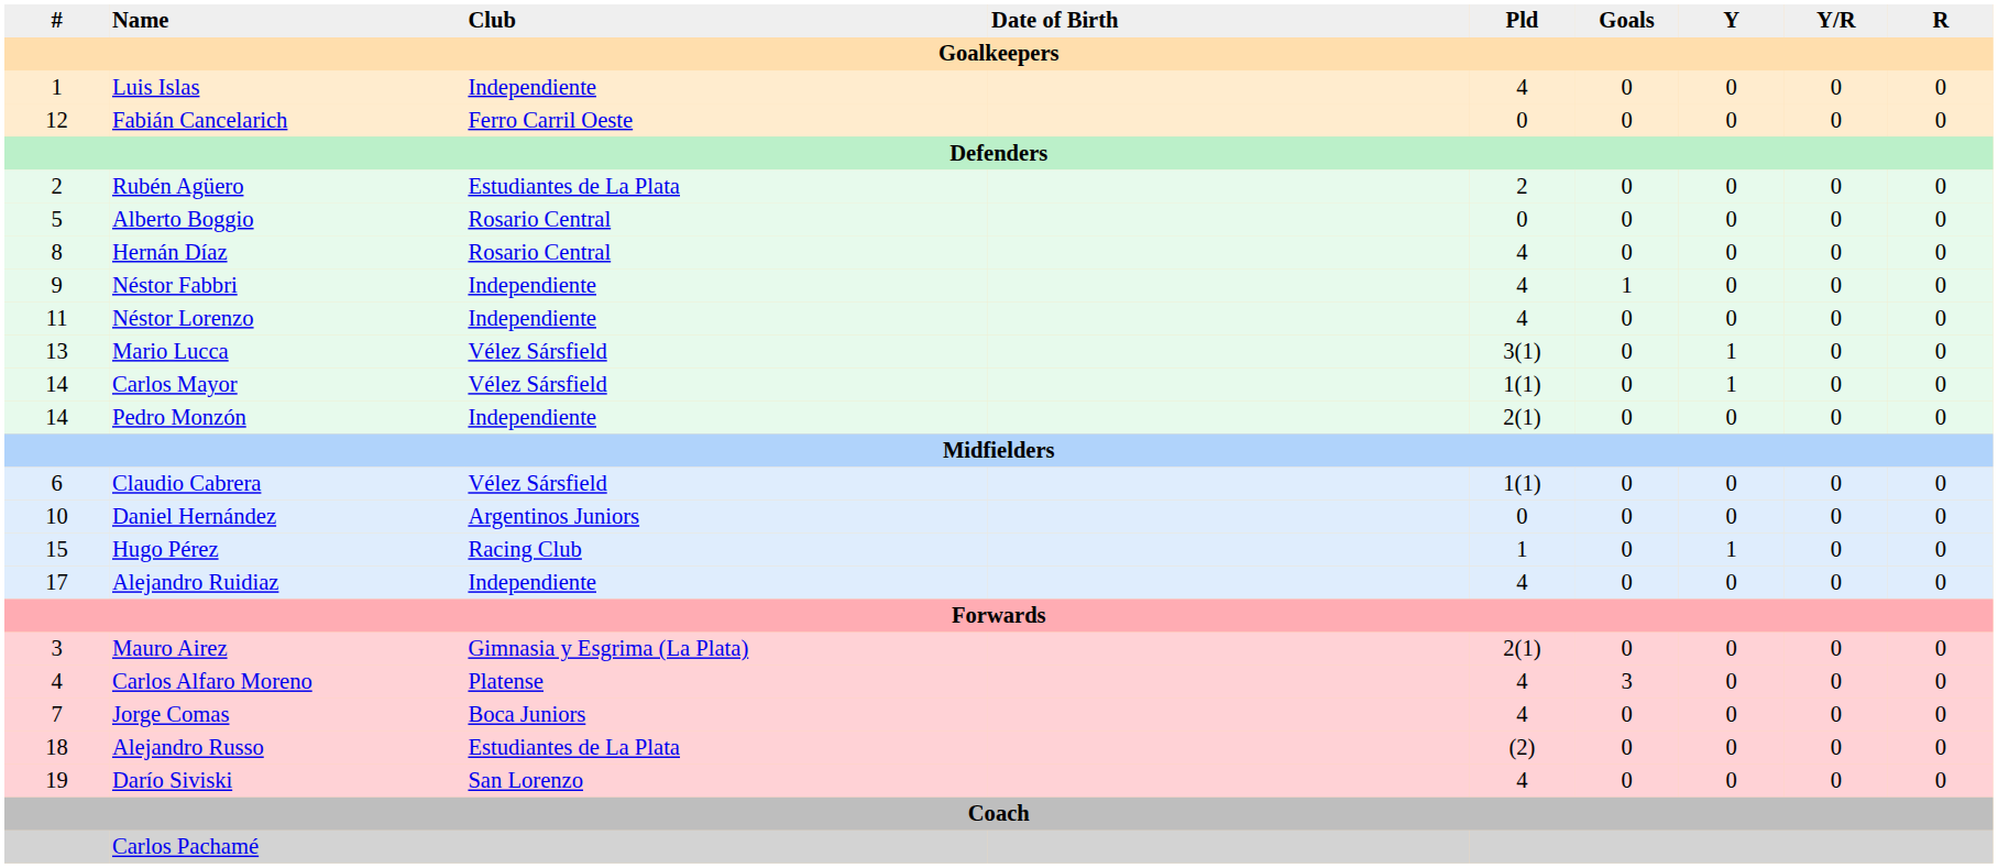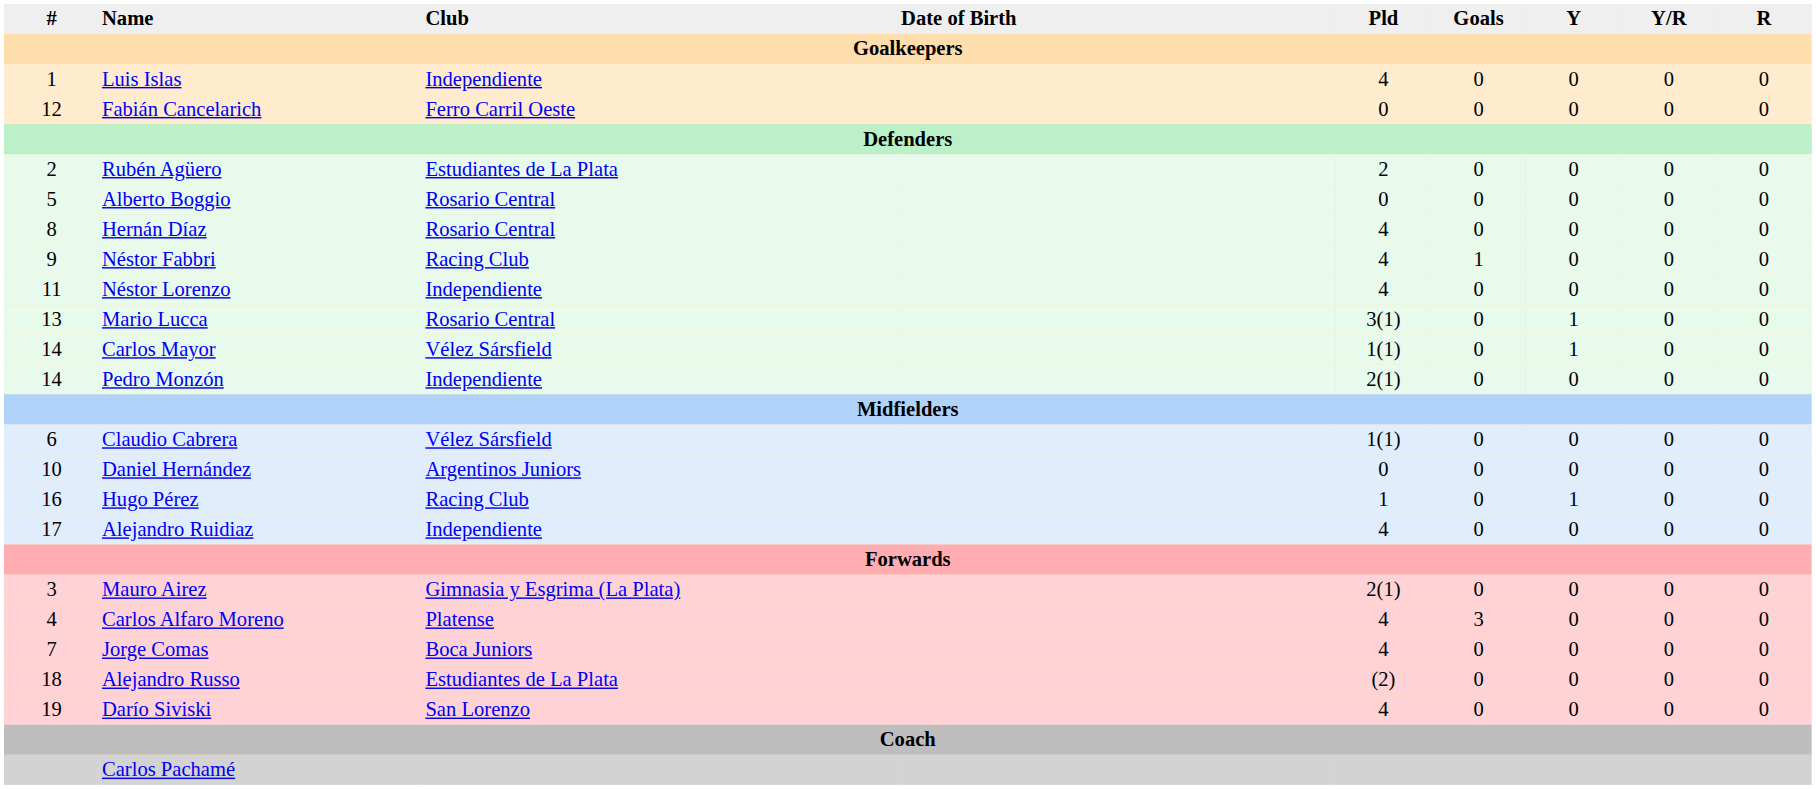 <table border="0" cellpadding="2" cellspacing="0" style="background:#ffdead; text-align:center; font-size:90%; width:100%">
 <tr bgcolor=#efefef>
 <th width=5%>#</th>
 <th width=17% align=left>Name</th>
 <th width=25% align=left>Club</th>
 <th width=23% align=left>Date of Birth</th>
 <th width=5%>Pld</th>
 <th width=5%>Goals</th>
 <th width=5%>Y<br></th>
 <th width=5%>Y/R<br></th>
 <th width=5%>R<br></th>
 </tr>
 <tr>
 <th colspan=9 bgcolor=#FFDEAD>Goalkeepers</th>
 </tr>
 <tr bgcolor=#ffecce>
 <td>1</td>
 <td align=left><a href='#'>Luis Islas</a></td>
 <td align=left> <a href='#'>Independiente</a></td>
 <td align=left></td>
 <td>4</td>
 <td>0</td>
 <td>0</td>
 <td>0</td>
 <td>0</td>
 </tr>
 <tr bgcolor=#ffecce>
 <td>12</td>
 <td align=left><a href='#'>Fabián Cancelarich</a></td>
 <td align=left> <a href='#'>Ferro Carril Oeste</a></td>
 <td align=left></td>
 <td>0</td>
 <td>0</td>
 <td>0</td>
 <td>0</td>
 <td>0</td>
 </tr>
 <tr>
 <th colspan=9 bgcolor=#BBF0C9>Defenders</th>
 </tr>
 <tr bgcolor=#e7faec>
 <td>2</td>
 <td align=left><a href='#'>Rubén Agüero</a></td>
 <td align=left> <a href='#'>Estudiantes de La Plata</a></td>
 <td align=left></td>
 <td>2</td>
 <td>0</td>
 <td>0</td>
 <td>0</td>
 <td>0</td>
 </tr>
 <tr bgcolor=#e7faec>
 <td>5</td>
 <td align=left><a href='#'>Alberto Boggio</a></td>
 <td align=left> <a href='#'>Rosario Central</a></td>
 <td align=left></td>
 <td>0</td>
 <td>0</td>
 <td>0</td>
 <td>0</td>
 <td>0</td>
 </tr>
 <tr bgcolor=#e7faec>
 <td>8</td>
 <td align=left><a href='#'>Hernán Díaz</a></td>
 <td align=left> <a href='#'>Rosario Central</a></td>
 <td align=left></td>
 <td>4</td>
 <td>0</td>
 <td>0</td>
 <td>0</td>
 <td>0</td>
 </tr>
 <tr bgcolor=#e7faec>
 <td>9</td>
 <td align=left><a href='#'>Néstor Fabbri</a></td>
-<td align=left> <a href='#'>Independiente</a></td>
+<td align=left> <a href='#'>Racing Club</a></td>
 <td align=left></td>
 <td>4</td>
 <td>1</td>
 <td>0</td>
 <td>0</td>
 <td>0</td>
 </tr>
 <tr bgcolor=#e7faec>
 <td>11</td>
 <td align=left><a href='#'>Néstor Lorenzo</a></td>
 <td align=left> <a href='#'>Independiente</a></td>
 <td align=left></td>
 <td>4</td>
 <td>0</td>
 <td>0</td>
 <td>0</td>
 <td>0</td>
 </tr>
 <tr bgcolor=#e7faec>
 <td>13</td>
 <td align=left><a href='#'>Mario Lucca</a></td>
-<td align=left> <a href='#'>Vélez Sársfield</a></td>
+<td align=left> <a href='#'>Rosario Central</a></td>
 <td align=left></td>
 <td>3(1)</td>
 <td>0</td>
 <td>1</td>
 <td>0</td>
 <td>0</td>
 </tr>
 <tr bgcolor=#e7faec>
 <td>14</td>
 <td align=left><a href='#'>Carlos Mayor</a></td>
 <td align=left> <a href='#'>Vélez Sársfield</a></td>
 <td align=left></td>
 <td>1(1)</td>
 <td>0</td>
 <td>1</td>
 <td>0</td>
 <td>0</td>
 </tr>
 <tr bgcolor=#e7faec>
 <td>14</td>
 <td align=left><a href='#'>Pedro Monzón</a></td>
 <td align=left> <a href='#'>Independiente</a></td>
 <td align=left></td>
 <td>2(1)</td>
 <td>0</td>
 <td>0</td>
 <td>0</td>
 <td>0</td>
 </tr>
 <tr>
 <th colspan=9 bgcolor=#B0D3FB>Midfielders</th>
 </tr>
 <tr bgcolor=#dfedfd>
 <td>6</td>
 <td align=left><a href='#'>Claudio Cabrera</a></td>
 <td align=left> <a href='#'>Vélez Sársfield</a></td>
 <td align=left></td>
 <td>1(1)</td>
 <td>0</td>
 <td>0</td>
 <td>0</td>
 <td>0</td>
 </tr>
 <tr bgcolor=#dfedfd>
 <td>10</td>
 <td align=left><a href='#'>Daniel Hernández</a></td>
 <td align=left> <a href='#'>Argentinos Juniors</a></td>
 <td align=left></td>
 <td>0</td>
 <td>0</td>
 <td>0</td>
 <td>0</td>
 <td>0</td>
 </tr>
 <tr bgcolor=#dfedfd>
-<td>15</td>
+<td>16</td>
 <td align=left><a href='#'>Hugo Pérez</a></td>
 <td align=left> <a href='#'>Racing Club</a></td>
 <td align=left></td>
 <td>1</td>
 <td>0</td>
 <td>1</td>
 <td>0</td>
 <td>0</td>
 </tr>
 <tr bgcolor=#dfedfd>
 <td>17</td>
 <td align=left><a href='#'>Alejandro Ruidiaz</a></td>
 <td align=left> <a href='#'>Independiente</a></td>
 <td align=left></td>
 <td>4</td>
 <td>0</td>
 <td>0</td>
 <td>0</td>
 <td>0</td>
 </tr>
 <tr>
 <th colspan=9 bgcolor=#FFACB3>Forwards</th>
 </tr>
 <tr bgcolor=#ffd2d6>
 <td>3</td>
 <td align=left><a href='#'>Mauro Airez</a></td>
 <td align=left> <a href='#'>Gimnasia y Esgrima (La Plata)</a></td>
 <td align=left></td>
 <td>2(1)</td>
 <td>0</td>
 <td>0</td>
 <td>0</td>
 <td>0</td>
 </tr>
 <tr bgcolor=#ffd2d6>
 <td>4</td>
 <td align=left><a href='#'>Carlos Alfaro Moreno</a></td>
 <td align=left> <a href='#'>Platense</a></td>
 <td align=left></td>
 <td>4</td>
 <td>3</td>
 <td>0</td>
 <td>0</td>
 <td>0</td>
 </tr>
 <tr bgcolor=#ffd2d6>
 <td>7</td>
 <td align=left><a href='#'>Jorge Comas</a></td>
 <td align=left> <a href='#'>Boca Juniors</a></td>
 <td align=left></td>
 <td>4</td>
 <td>0</td>
 <td>0</td>
 <td>0</td>
 <td>0</td>
 </tr>
 <tr bgcolor=#ffd2d6>
 <td>18</td>
 <td align=left><a href='#'>Alejandro Russo</a></td>
 <td align=left> <a href='#'>Estudiantes de La Plata</a></td>
 <td align=left></td>
 <td>(2)</td>
 <td>0</td>
 <td>0</td>
 <td>0</td>
 <td>0</td>
 </tr>
 <tr bgcolor=#ffd2d6>
 <td>19</td>
 <td align=left><a href='#'>Darío Siviski</a></td>
 <td align=left> <a href='#'>San Lorenzo</a></td>
 <td align=left></td>
 <td>4</td>
 <td>0</td>
 <td>0</td>
 <td>0</td>
 <td>0</td>
 </tr>
 <tr>
 <th colspan=9 bgcolor=#BEBEBE>Coach</th>
 </tr>
 <tr bgcolor=#d3d3d3>
 <td></td>
 <td align=left> <a href='#'>Carlos Pachamé</a></td>
 <td></td>
 <td align=left></td>
 <td colspan=5></td>
 </tr>
 </table>
